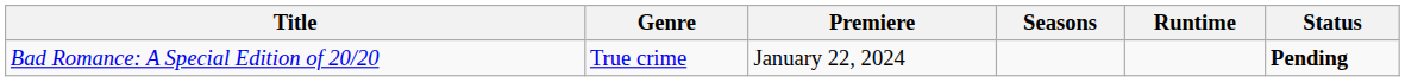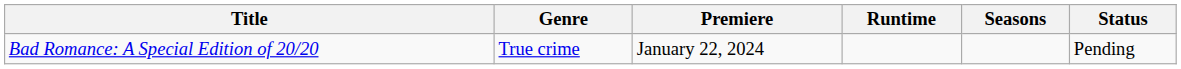 <table class="wikitable sortable" style="width:80%;">
 <tr>
 <th>Title</th>
 <th>Genre</th>
 <th>Premiere</th>
+<th>Runtime</th>
 <th>Seasons</th>
-<th>Runtime</th>
 <th>Status</th>
 </tr>
 <tr>
 <td><em><a href='#'>Bad Romance: A Special Edition of 20/20</a></em></td>
 <td><a href='#'>True crime</a></td>
 <td>January 22, 2024</td>
 <td></td>
 <td></td>
-<td><strong>Pending</strong></td>
+<td>Pending</td>
 </tr>
 </table>
